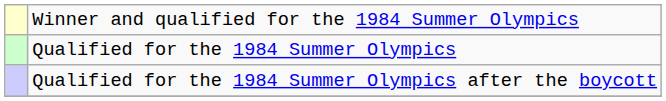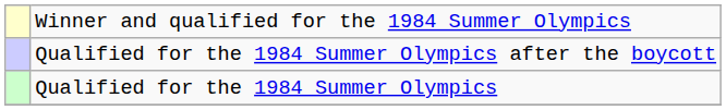 <table class="wikitable" style="text-align: left;">
 <tr>
 <td width=10px bgcolor=#ffffcc></td>
 <td>Winner and qualified for the <a href='#'>1984 Summer Olympics</a></td>
 </tr>
 <tr>
+<td width=10px bgcolor=#ccccff></td>
+<td>Qualified for the <a href='#'>1984 Summer Olympics</a> after the <a href='#'>boycott</a></td>
+</tr>
+<tr>
 <td width=10px bgcolor=#ccffcc></td>
 <td>Qualified for the <a href='#'>1984 Summer Olympics</a></td>
 </tr>
 <tr>
-<td width=10px bgcolor=#ccccff></td>
-<td>Qualified for the <a href='#'>1984 Summer Olympics</a> after the <a href='#'>boycott</a></td>
-</tr>
-<tr>
 </tr>
 </table>
